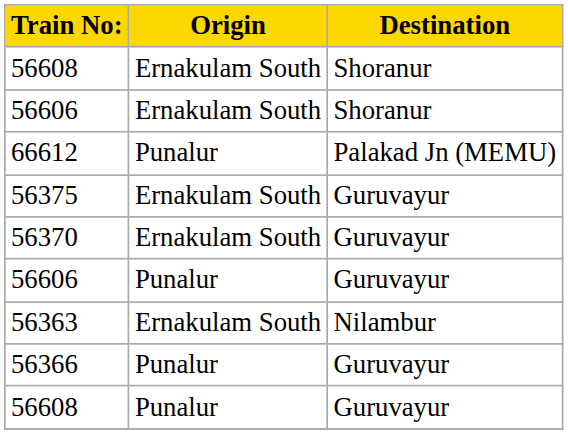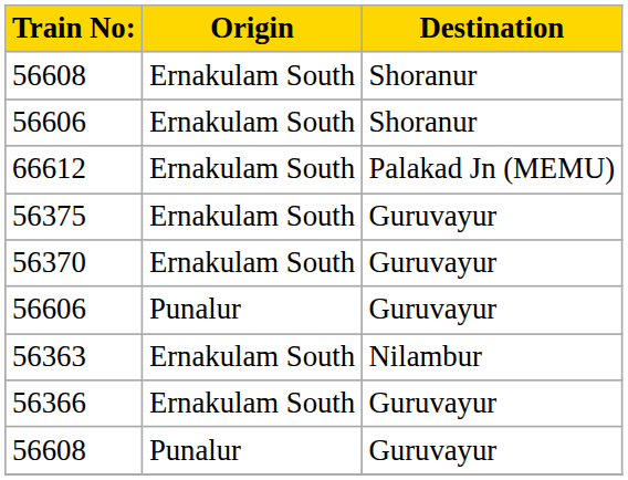 <table class="wikitable sortable" style="background:#ffffff;">
 <tr>
 <th style="background-color:#FFD700">Train No:</th>
 <th ! style="background-color:#FFD700">Origin</th>
 <th ! style="background-color:#FFD700">Destination</th>
 </tr>
 <tr>
 <td>56608</td>
 <td>Ernakulam South</td>
 <td>Shoranur</td>
 </tr>
 <tr>
 <td>56606</td>
 <td>Ernakulam South</td>
 <td>Shoranur</td>
 </tr>
 <tr>
 <td>66612</td>
-<td>Punalur</td>
+<td>Ernakulam South</td>
 <td>Palakad Jn (MEMU)</td>
 </tr>
 <tr>
 <td>56375</td>
 <td>Ernakulam South</td>
 <td>Guruvayur</td>
 </tr>
 <tr>
 <td>56370</td>
 <td>Ernakulam South</td>
 <td>Guruvayur</td>
 </tr>
 <tr>
 <td>56606</td>
 <td>Punalur</td>
 <td>Guruvayur</td>
 </tr>
 <tr>
 <td>56363</td>
 <td>Ernakulam South</td>
 <td>Nilambur</td>
 </tr>
 <tr>
 <td>56366</td>
-<td>Punalur</td>
+<td>Ernakulam South</td>
 <td>Guruvayur</td>
 </tr>
 <tr>
 <td>56608</td>
 <td>Punalur</td>
 <td>Guruvayur</td>
 </tr>
 <tr>
 </tr>
 </table>
